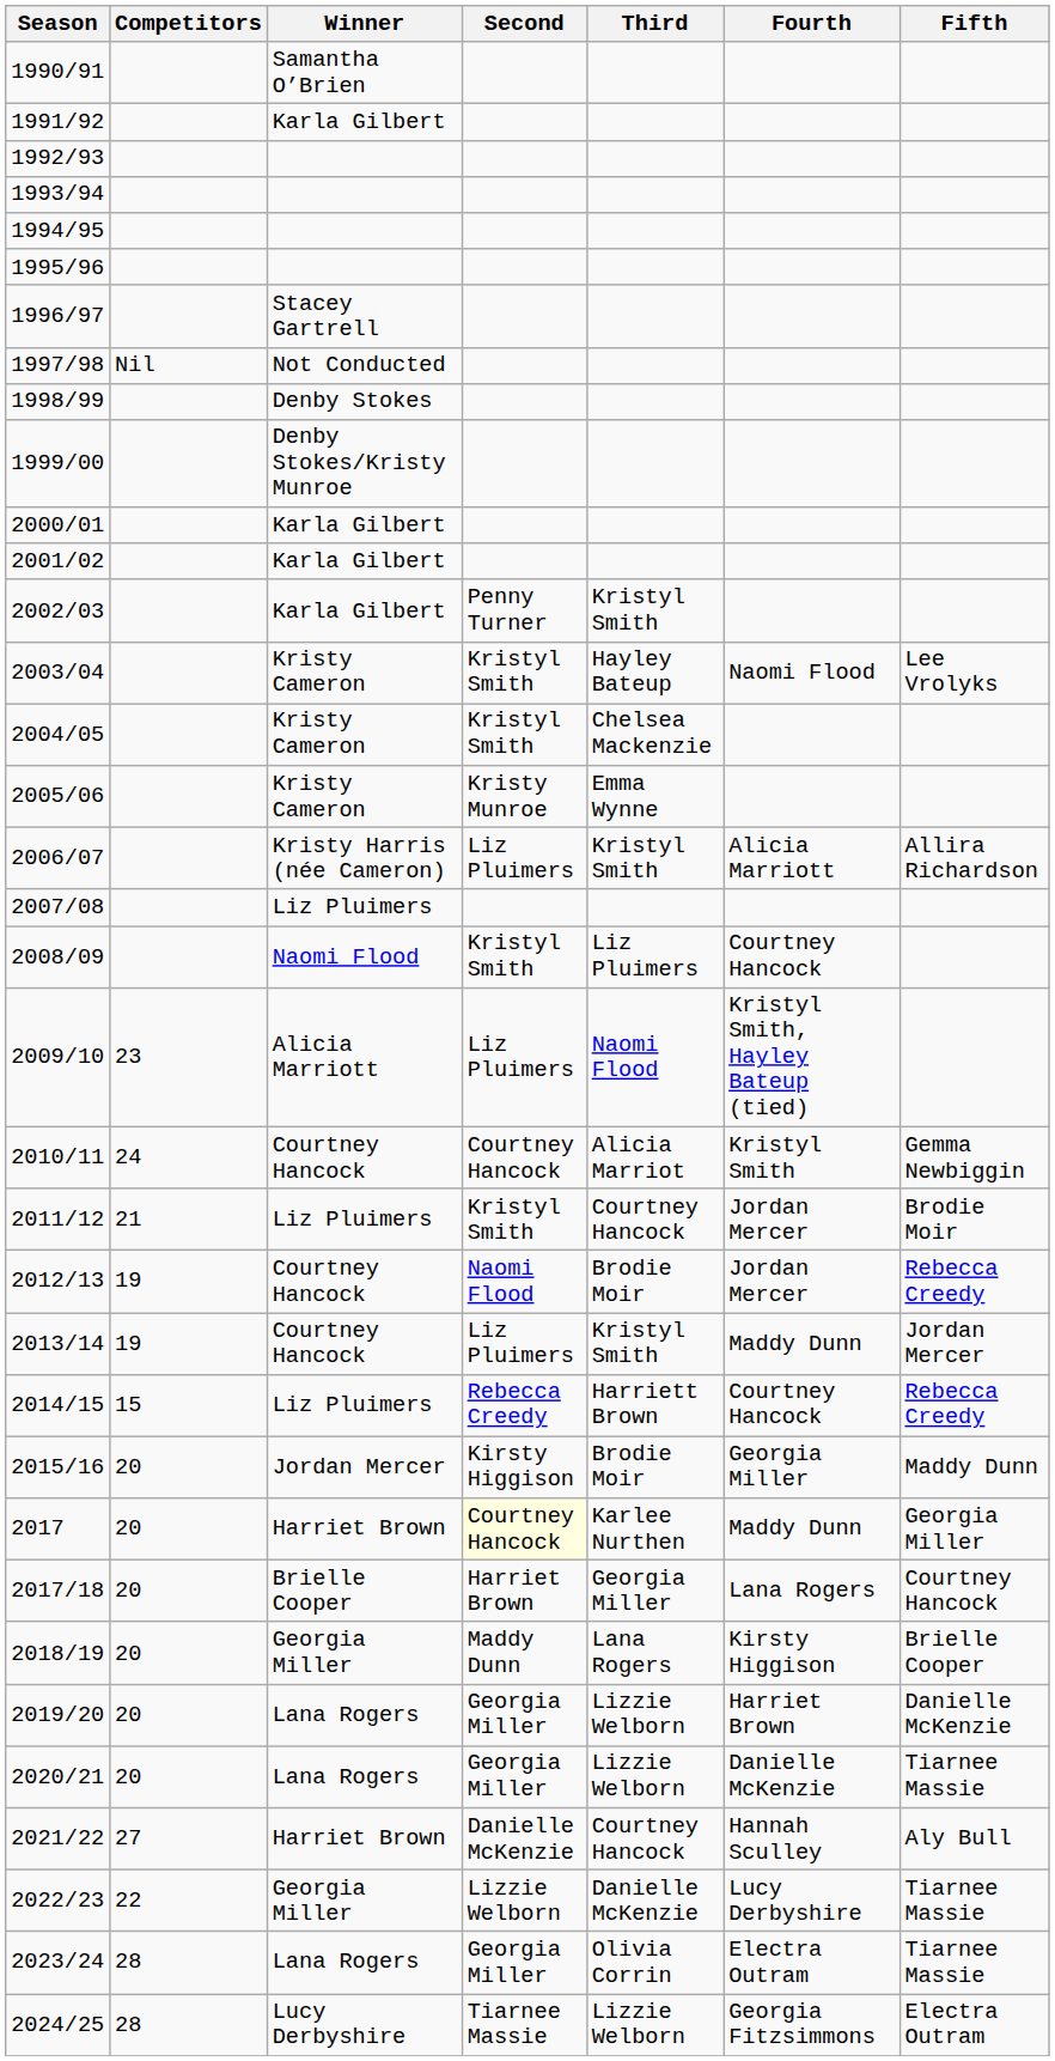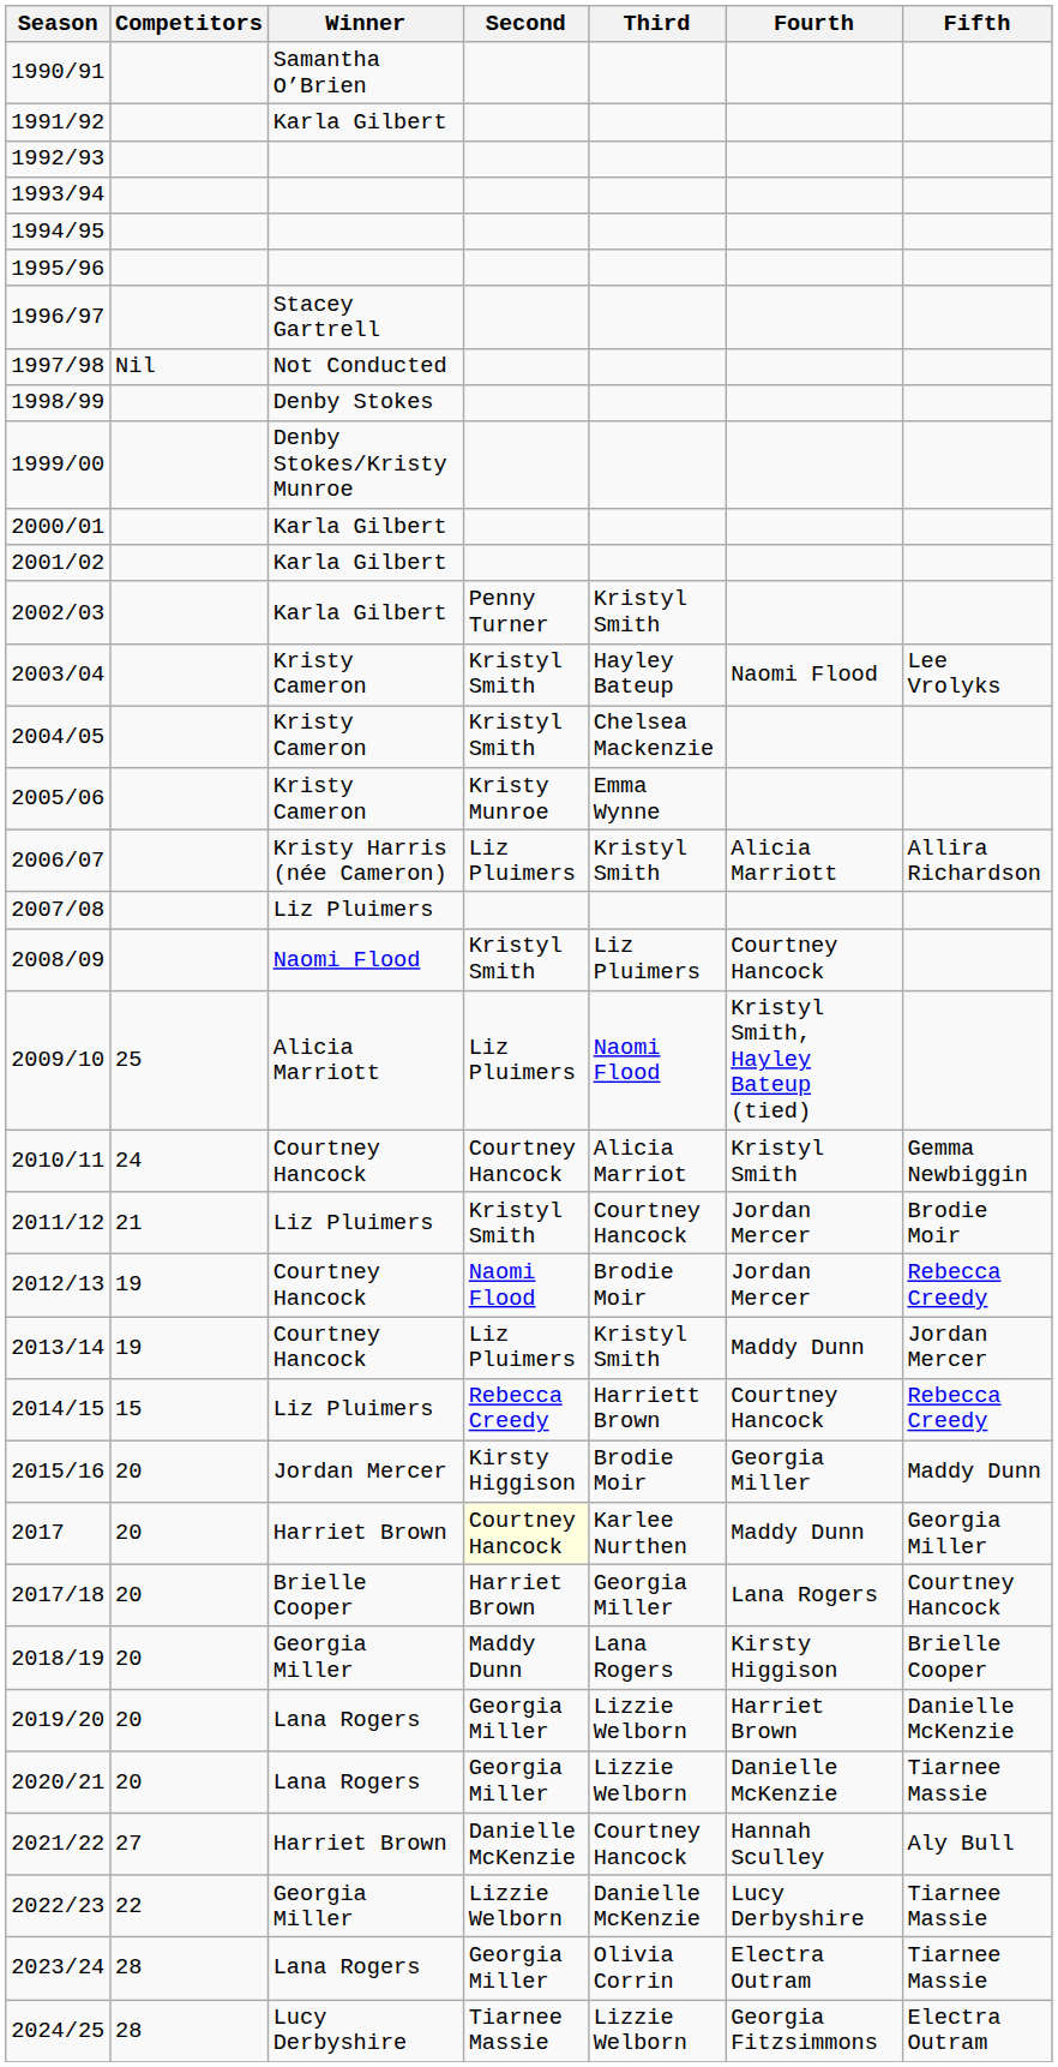 <table style="font-size: 100%; text-align: left;" class="wikitable">
 <tr>
 <th>Season</th>
 <th>Competitors</th>
 <th>Winner</th>
 <th>Second</th>
 <th>Third</th>
 <th>Fourth</th>
 <th>Fifth</th>
 </tr>
 <tr>
 <td>1990/91</td>
 <td></td>
 <td>Samantha O’Brien</td>
 <td></td>
 <td></td>
 <td></td>
 <td></td>
 </tr>
 <tr>
 <td>1991/92</td>
 <td></td>
 <td>Karla Gilbert</td>
 <td></td>
 <td></td>
 <td></td>
 <td></td>
 </tr>
 <tr>
 <td>1992/93</td>
 <td></td>
 <td></td>
 <td></td>
 <td></td>
 <td></td>
 <td></td>
 </tr>
 <tr>
 <td>1993/94</td>
 <td></td>
 <td></td>
 <td></td>
 <td></td>
 <td></td>
 <td></td>
 </tr>
 <tr>
 <td>1994/95</td>
 <td></td>
 <td></td>
 <td></td>
 <td></td>
 <td></td>
 <td></td>
 </tr>
 <tr>
 <td>1995/96</td>
 <td></td>
 <td></td>
 <td></td>
 <td></td>
 <td></td>
 <td></td>
 </tr>
 <tr>
 <td>1996/97</td>
 <td></td>
 <td>Stacey Gartrell</td>
 <td></td>
 <td></td>
 <td></td>
 <td></td>
 </tr>
 <tr>
 <td>1997/98</td>
 <td>Nil</td>
 <td>Not Conducted</td>
 <td></td>
 <td></td>
 <td></td>
 <td></td>
 </tr>
 <tr>
 <td>1998/99</td>
 <td></td>
 <td>Denby Stokes</td>
 <td></td>
 <td></td>
 <td></td>
 <td></td>
 </tr>
 <tr>
 <td>1999/00</td>
 <td></td>
 <td>Denby Stokes/Kristy Munroe</td>
 <td></td>
 <td></td>
 <td></td>
 <td></td>
 </tr>
 <tr>
 <td>2000/01</td>
 <td></td>
 <td>Karla Gilbert</td>
 <td></td>
 <td></td>
 <td></td>
 <td></td>
 </tr>
 <tr>
 <td>2001/02</td>
 <td></td>
 <td>Karla Gilbert</td>
 <td></td>
 <td></td>
 <td></td>
 <td></td>
 </tr>
 <tr>
 <td>2002/03</td>
 <td></td>
 <td>Karla Gilbert</td>
 <td>Penny Turner</td>
 <td>Kristyl Smith</td>
 <td></td>
 <td></td>
 </tr>
 <tr>
 <td>2003/04</td>
 <td></td>
 <td>Kristy Cameron</td>
 <td>Kristyl Smith</td>
 <td>Hayley Bateup</td>
 <td>Naomi Flood</td>
 <td>Lee Vrolyks</td>
 </tr>
 <tr>
 <td>2004/05</td>
 <td></td>
 <td>Kristy Cameron</td>
 <td>Kristyl Smith</td>
 <td>Chelsea Mackenzie</td>
 <td></td>
 <td></td>
 </tr>
 <tr>
 <td>2005/06</td>
 <td></td>
 <td>Kristy Cameron</td>
 <td>Kristy Munroe</td>
 <td>Emma Wynne</td>
 <td></td>
 <td></td>
 </tr>
 <tr>
 <td>2006/07</td>
 <td></td>
 <td>Kristy Harris (née Cameron)</td>
 <td>Liz Pluimers</td>
 <td>Kristyl Smith</td>
 <td>Alicia Marriott</td>
 <td>Allira Richardson</td>
 </tr>
 <tr>
 <td>2007/08</td>
 <td></td>
 <td>Liz Pluimers</td>
 <td></td>
 <td></td>
 <td></td>
 <td></td>
 </tr>
 <tr>
 <td>2008/09</td>
 <td></td>
 <td><a href='#'>Naomi Flood</a></td>
 <td>Kristyl Smith</td>
 <td>Liz Pluimers</td>
 <td>Courtney Hancock</td>
 <td></td>
 </tr>
 <tr>
 <td>2009/10 </td>
-<td>23</td>
+<td>25</td>
 <td>Alicia Marriott</td>
 <td>Liz Pluimers</td>
 <td><a href='#'>Naomi Flood</a></td>
 <td>Kristyl Smith, <a href='#'>Hayley Bateup</a> (tied)</td>
 <td></td>
 </tr>
 <tr>
 <td>2010/11 </td>
 <td>24</td>
 <td>Courtney Hancock</td>
 <td>Courtney Hancock</td>
 <td>Alicia Marriot</td>
 <td>Kristyl Smith</td>
 <td>Gemma Newbiggin</td>
 </tr>
 <tr>
 <td>2011/12 </td>
 <td>21</td>
 <td>Liz Pluimers</td>
 <td>Kristyl Smith</td>
 <td>Courtney Hancock</td>
 <td>Jordan Mercer</td>
 <td>Brodie Moir</td>
 </tr>
 <tr>
 <td>2012/13 </td>
 <td>19</td>
 <td>Courtney Hancock</td>
 <td><a href='#'>Naomi Flood</a></td>
 <td>Brodie Moir</td>
 <td>Jordan Mercer</td>
 <td><a href='#'>Rebecca Creedy</a></td>
 </tr>
 <tr>
 <td>2013/14</td>
 <td>19</td>
 <td>Courtney Hancock</td>
 <td>Liz Pluimers</td>
 <td>Kristyl Smith</td>
 <td>Maddy Dunn</td>
 <td>Jordan Mercer</td>
 </tr>
 <tr>
 <td>2014/15</td>
 <td>15</td>
 <td>Liz Pluimers</td>
 <td><a href='#'>Rebecca Creedy</a></td>
 <td>Harriett Brown</td>
 <td>Courtney Hancock</td>
 <td><a href='#'>Rebecca Creedy</a></td>
 </tr>
 <tr>
 <td>2015/16</td>
 <td>20</td>
 <td>Jordan Mercer</td>
 <td>Kirsty Higgison</td>
 <td>Brodie Moir</td>
 <td>Georgia Miller</td>
 <td>Maddy Dunn</td>
 </tr>
 <tr>
 <td>2017</td>
 <td>20</td>
 <td>Harriet Brown</td>
 <td style="background: lightyellow;">Courtney Hancock</td>
 <td>Karlee Nurthen</td>
 <td>Maddy Dunn</td>
 <td>Georgia Miller</td>
 </tr>
 <tr>
 <td>2017/18</td>
 <td>20</td>
 <td>Brielle Cooper</td>
 <td>Harriet Brown</td>
 <td>Georgia Miller</td>
 <td>Lana Rogers</td>
 <td>Courtney Hancock</td>
 </tr>
 <tr>
 <td>2018/19</td>
 <td>20</td>
 <td>Georgia Miller</td>
 <td>Maddy Dunn</td>
 <td>Lana Rogers</td>
 <td>Kirsty Higgison</td>
 <td>Brielle Cooper</td>
 </tr>
 <tr>
 <td>2019/20</td>
 <td>20</td>
 <td>Lana Rogers</td>
 <td>Georgia Miller</td>
 <td>Lizzie Welborn</td>
 <td>Harriet Brown</td>
 <td>Danielle McKenzie</td>
 </tr>
 <tr>
 <td>2020/21</td>
 <td>20</td>
 <td>Lana Rogers</td>
 <td>Georgia Miller</td>
 <td>Lizzie Welborn</td>
 <td>Danielle McKenzie</td>
 <td>Tiarnee Massie</td>
 </tr>
 <tr>
 <td>2021/22</td>
 <td>27</td>
 <td>Harriet Brown</td>
 <td>Danielle McKenzie</td>
 <td>Courtney Hancock</td>
 <td>Hannah Sculley</td>
 <td>Aly Bull</td>
 </tr>
 <tr>
 <td>2022/23</td>
 <td>22</td>
 <td>Georgia Miller</td>
 <td>Lizzie Welborn</td>
 <td>Danielle McKenzie</td>
 <td>Lucy Derbyshire</td>
 <td>Tiarnee Massie</td>
 </tr>
 <tr>
 <td>2023/24</td>
 <td>28</td>
 <td>Lana Rogers</td>
 <td>Georgia Miller</td>
 <td>Olivia Corrin</td>
 <td>Electra Outram</td>
 <td>Tiarnee Massie</td>
 </tr>
 <tr>
 <td>2024/25</td>
 <td>28</td>
 <td>Lucy Derbyshire</td>
 <td>Tiarnee Massie</td>
 <td>Lizzie Welborn</td>
 <td>Georgia Fitzsimmons</td>
 <td>Electra Outram</td>
 </tr>
 </table>
